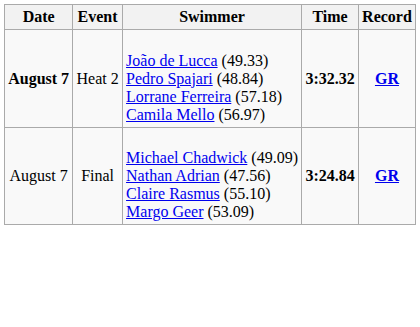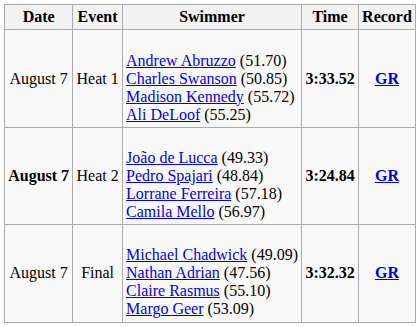 <table class="wikitable sortable" style="text-align:center">
 <tr>
 <th>Date</th>
 <th>Event</th>
 <th>Swimmer</th>
 <th>Time</th>
 <th>Record</th>
 </tr>
 <tr>
+<td>August 7</td>
+<td>Heat 1</td>
+<td align="left"><br><a href='#'>Andrew Abruzzo</a> (51.70)<br><a href='#'>Charles Swanson</a> (50.85)<br><a href='#'>Madison Kennedy</a> (55.72)<br><a href='#'>Ali DeLoof</a> (55.25)</td>
+<td><strong>3:33.52</strong></td>
+<td><a href='#'><strong>GR</strong></a></td>
+</tr>
+<tr>
 <td><strong>August 7</strong></td>
 <td>Heat 2</td>
 <td align="left"><br><a href='#'>João de Lucca</a> (49.33)<br><a href='#'>Pedro Spajari</a> (48.84)<br><a href='#'>Lorrane Ferreira</a> (57.18)<br><a href='#'>Camila Mello</a> (56.97)</td>
-<td><strong>3:32.32</strong></td>
+<td><strong>3:24.84</strong></td>
 <td><a href='#'><strong>GR</strong></a></td>
 </tr>
 <tr>
 <td>August 7</td>
 <td>Final</td>
 <td align="left"><br><a href='#'>Michael Chadwick</a> (49.09)<br><a href='#'>Nathan Adrian</a> (47.56)<br><a href='#'>Claire Rasmus</a> (55.10)<br><a href='#'>Margo Geer</a> (53.09)</td>
-<td><strong>3:24.84</strong></td>
+<td><strong>3:32.32</strong></td>
 <td><a href='#'><strong>GR</strong></a></td>
 </tr>
 </table>
